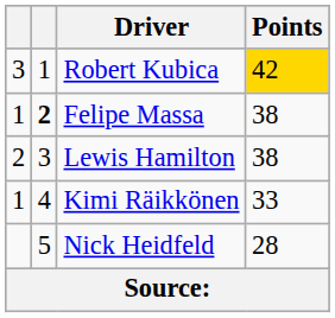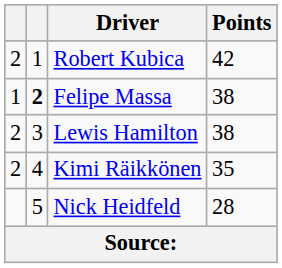 <table class="wikitable" style="font-size: 85%;">
 <tr>
 <th></th>
 <th></th>
 <th>Driver</th>
 <th>Points</th>
 </tr>
 <tr>
-<td> 3</td>
+<td> 2</td>
 <td align="center">1</td>
 <td> <a href='#'>Robert Kubica</a></td>
-<td style="background: gold;">42</td>
+<td>42</td>
 </tr>
 <tr>
 <td> 1</td>
 <td align="center"><strong>2</strong></td>
 <td> <a href='#'>Felipe Massa</a></td>
 <td>38</td>
 </tr>
 <tr>
 <td> 2</td>
 <td align="center">3</td>
 <td> <a href='#'>Lewis Hamilton</a></td>
 <td>38</td>
 </tr>
 <tr>
-<td> 1</td>
+<td> 2</td>
 <td align="center">4</td>
 <td> <a href='#'>Kimi Räikkönen</a></td>
-<td>33</td>
+<td>35</td>
 </tr>
 <tr>
 <td></td>
 <td align="center">5</td>
 <td> <a href='#'>Nick Heidfeld</a></td>
 <td>28</td>
 </tr>
 <tr>
 <th colspan=4>Source: </th>
 </tr>
 </table>
